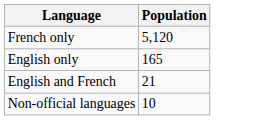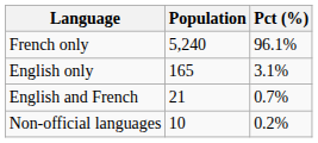 <table class="wikitable">
 <tr>
 <th>Language</th>
 <th>Population</th>
+<th>Pct (%)</th>
 </tr>
 <tr>
 <td>French only</td>
-<td>5,120</td>
+<td>5,240</td>
+<td>96.1%</td>
 </tr>
 <tr>
 <td>English only</td>
 <td>165</td>
+<td>3.1%</td>
 </tr>
 <tr>
 <td>English and French</td>
 <td>21</td>
+<td>0.7%</td>
 </tr>
 <tr>
 <td>Non-official languages</td>
 <td>10</td>
+<td>0.2%</td>
 </tr>
 </table>
